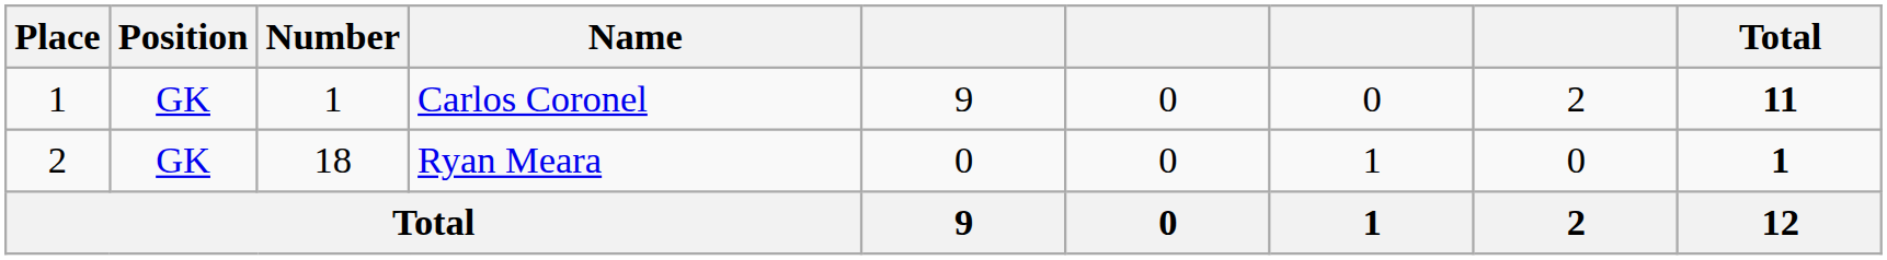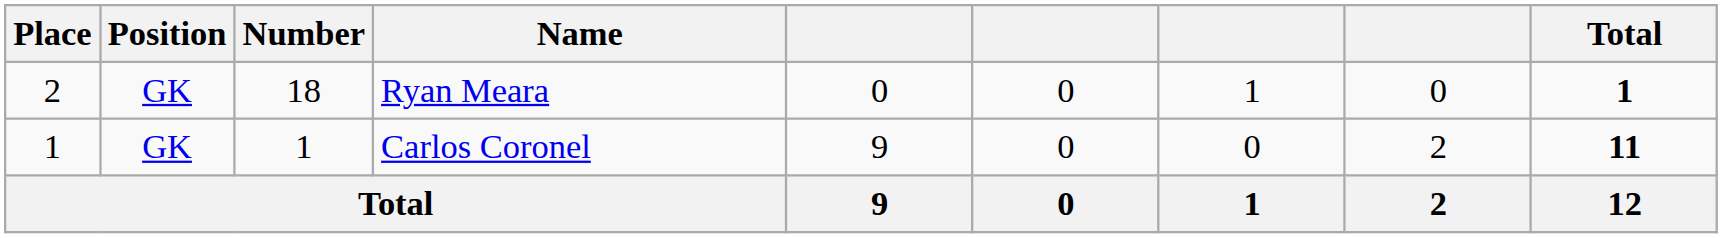 <table class="wikitable" style="font-size: 95%; text-align: center;">
 <tr>
 <th width=30>Place</th>
 <th width=30>Position</th>
 <th width=30>Number</th>
 <th width=175>Name</th>
 <th width=75></th>
 <th width=75></th>
 <th width=75></th>
 <th width=75></th>
 <th width=75>Total</th>
 </tr>
 <tr>
+<td>2</td>
+<td><a href='#'>GK</a></td>
+<td>18</td>
+<td align="left"> <a href='#'>Ryan Meara</a></td>
+<td>0</td>
+<td>0</td>
+<td>1</td>
+<td>0</td>
+<td><strong>1</strong></td>
+</tr>
+<tr>
 <td>1</td>
 <td><a href='#'>GK</a></td>
 <td>1</td>
 <td align="left"> <a href='#'>Carlos Coronel</a></td>
 <td>9</td>
 <td>0</td>
 <td>0</td>
 <td>2</td>
 <td><strong>11</strong></td>
 </tr>
 <tr>
-<td>2</td>
-<td><a href='#'>GK</a></td>
-<td>18</td>
-<td align="left"> <a href='#'>Ryan Meara</a></td>
-<td>0</td>
-<td>0</td>
-<td>1</td>
-<td>0</td>
-<td><strong>1</strong></td>
-</tr>
-<tr>
 <th colspan="4">Total</th>
 <th>9</th>
 <th>0</th>
 <th>1</th>
 <th>2</th>
 <th>12</th>
 </tr>
 </table>
